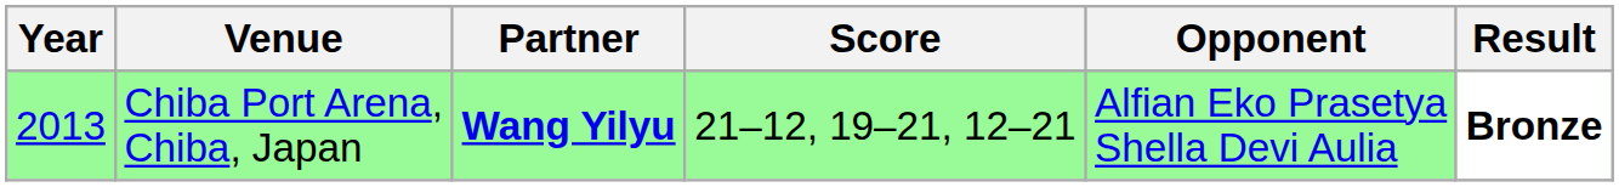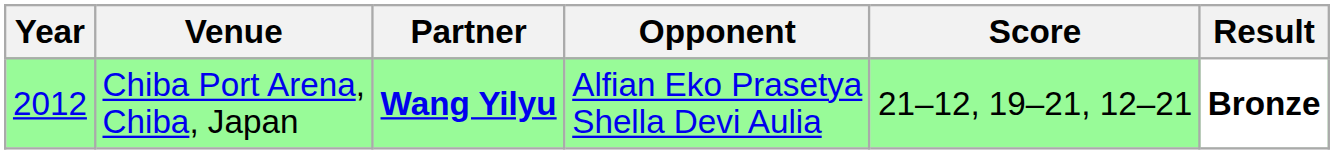 <table class="sortable wikitable" style="font-size: 90%">
 <tr>
 <th>Year</th>
 <th>Venue</th>
 <th>Partner</th>
+<th>Opponent</th>
 <th>Score</th>
-<th>Opponent</th>
 <th>Result</th>
 </tr>
 <tr style="background:#98FB98">
-<td align="center"><a href='#'>2013</a></td>
+<td align="center"><a href='#'>2012</a></td>
 <td align="left"><a href='#'>Chiba Port Arena</a>,<br><a href='#'>Chiba</a>, Japan</td>
 <td align="left"><strong> <a href='#'>Wang Yilyu</a></strong></td>
+<td align="left"> <a href='#'>Alfian Eko Prasetya</a><br> <a href='#'>Shella Devi Aulia</a></td>
 <td align="left">21–12, 19–21, 12–21</td>
-<td align="left"> <a href='#'>Alfian Eko Prasetya</a><br> <a href='#'>Shella Devi Aulia</a></td>
 <td style="text-align:left; background:white"> <strong>Bronze</strong></td>
 </tr>
 </table>
